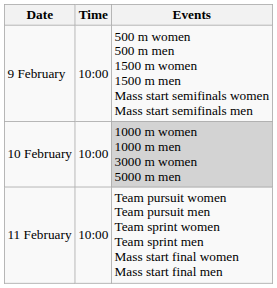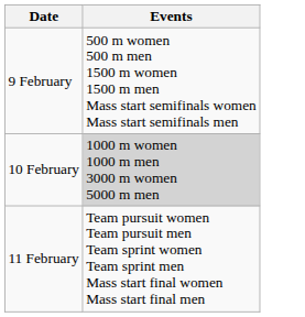 <table class="wikitable">
 <tr>
 <th>Date</th>
-<th>Time</th>
 <th>Events</th>
 </tr>
 <tr>
 <td>9 February</td>
-<td>10:00</td>
 <td>500 m women<br>500 m men<br>1500 m women<br>1500 m men<br>Mass start semifinals women<br>Mass start semifinals men</td>
 </tr>
 <tr>
 <td>10 February</td>
-<td>10:00</td>
 <td style="background: lightgrey;">1000 m women<br>1000 m men<br>3000 m women<br>5000 m men</td>
 </tr>
 <tr>
 <td>11 February</td>
-<td>10:00</td>
 <td>Team pursuit women<br>Team pursuit men<br>Team sprint women<br>Team sprint men<br>Mass start final women<br>Mass start final men</td>
 </tr>
 </table>
